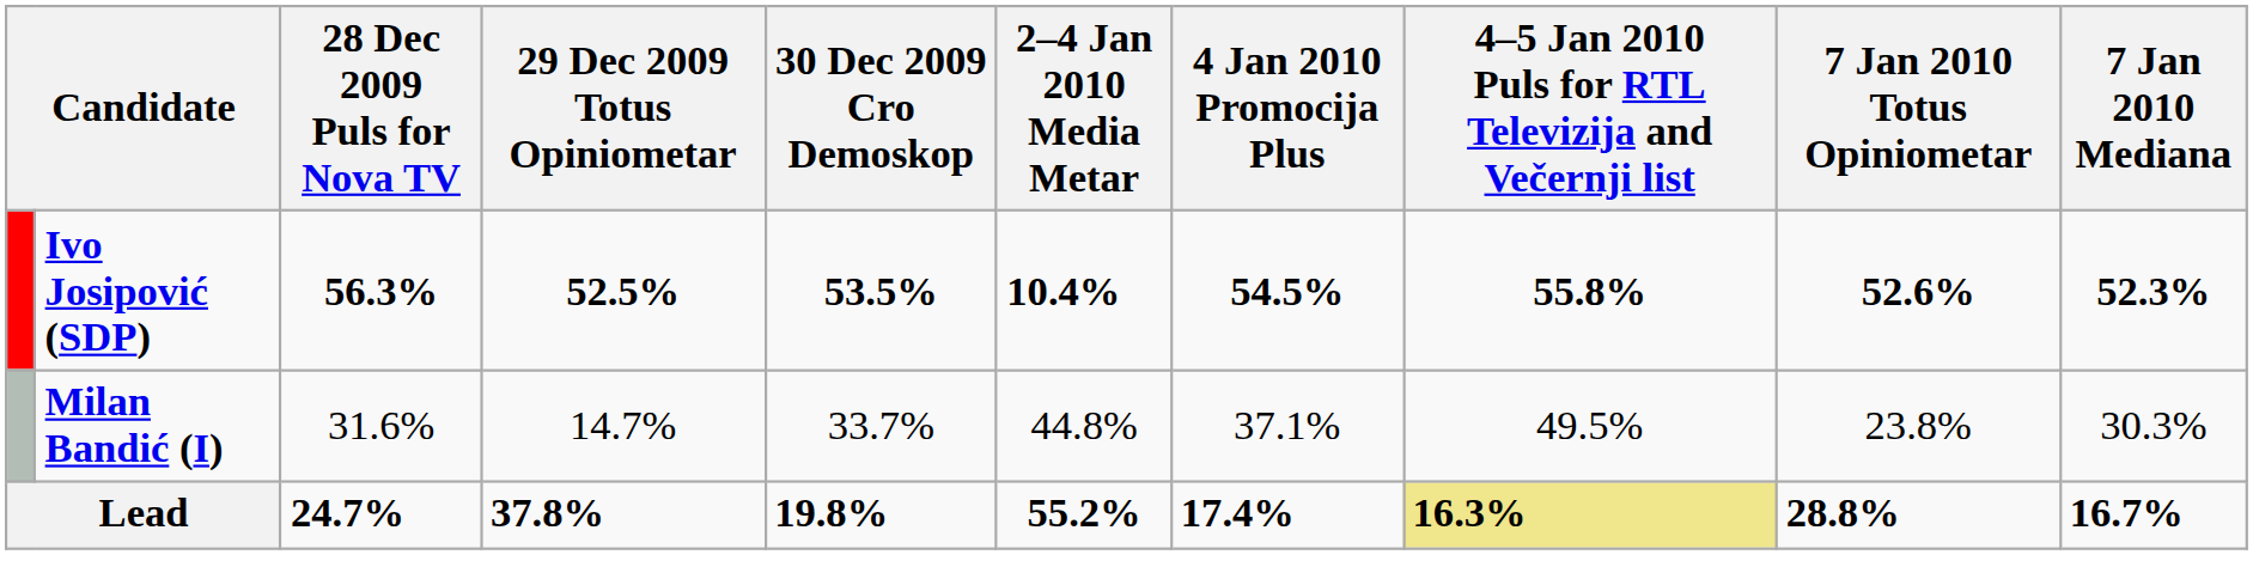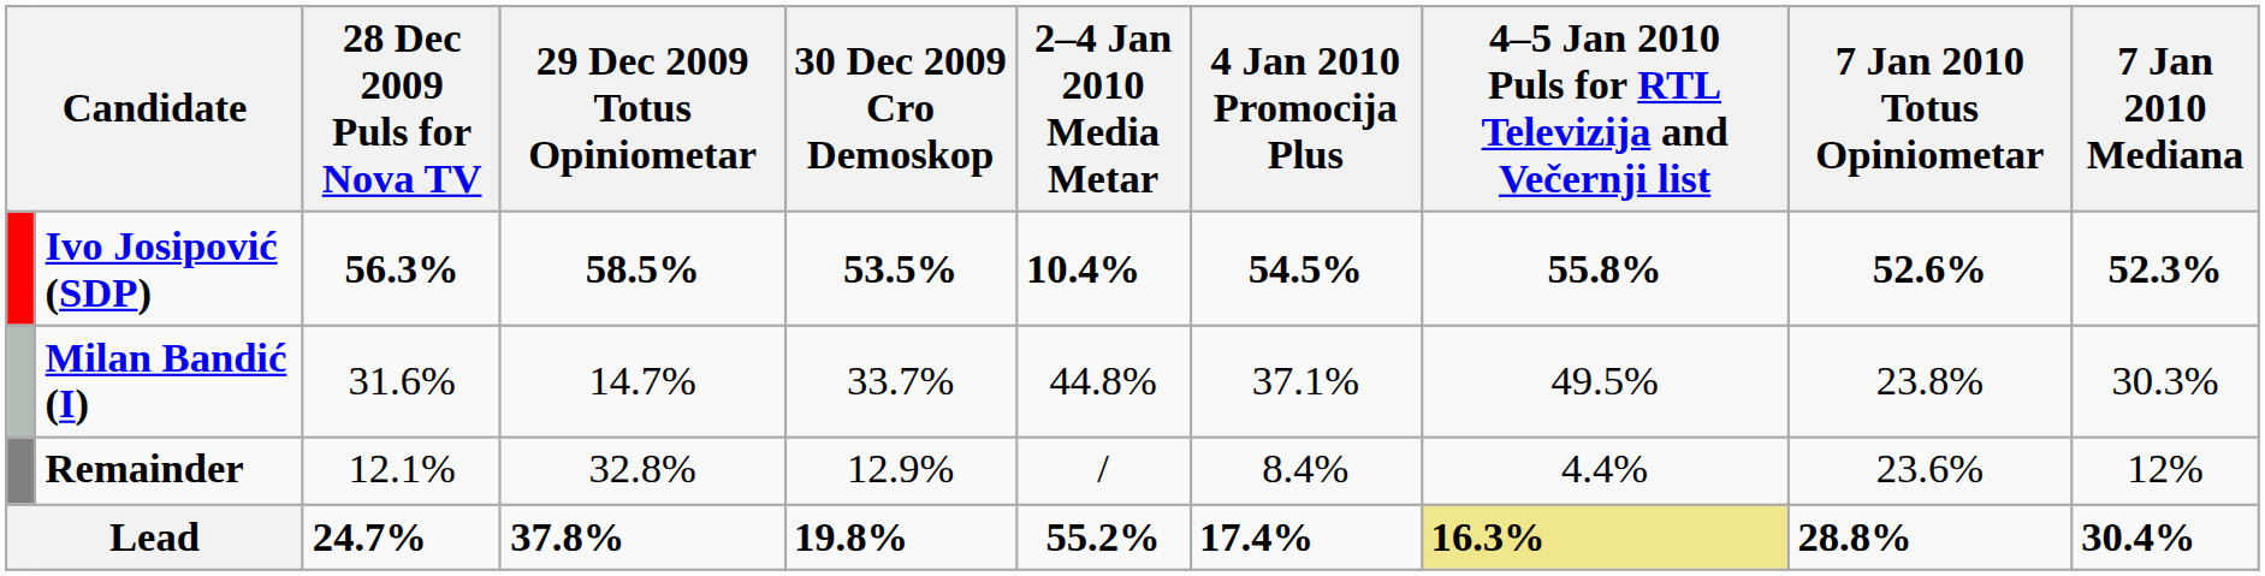 <table class="wikitable">
 <tr>
 <th colspan=2>Candidate</th>
 <th>28 Dec 2009<br>Puls for <a href='#'>Nova TV</a></th>
 <th>29 Dec 2009<br>Totus Opiniometar</th>
 <th>30 Dec 2009<br>Cro Demoskop</th>
 <th>2–4 Jan 2010<br>Media Metar</th>
 <th>4 Jan 2010<br>Promocija Plus</th>
 <th>4–5 Jan 2010<br>Puls for <a href='#'>RTL Televizija</a> and <a href='#'>Večernji list</a></th>
 <th>7 Jan 2010<br>Totus Opiniometar</th>
 <th>7 Jan 2010<br>Mediana</th>
 </tr>
 <tr>
 <td bgcolor=red> </td>
 <td><strong><a href='#'>Ivo Josipović</a> (<a href='#'>SDP</a>)</strong></td>
 <td align=center><strong>56.3%</strong></td>
-<td align=center><strong>52.5%</strong></td>
+<td align=center><strong>58.5%</strong></td>
 <td align=center><strong>53.5%</strong></td>
 <td><strong>10.4%</strong></td>
 <td align=center><strong>54.5%</strong></td>
 <td align=center><strong>55.8%</strong></td>
 <td align=center><strong>52.6%</strong></td>
 <td align=center><strong>52.3%</strong></td>
 </tr>
 <tr>
 <td style="background:#b2beb5;"> </td>
 <td><strong><a href='#'>Milan Bandić</a> (<a href='#'>I</a>)</strong></td>
 <td align=center>31.6%</td>
 <td align=center>14.7%</td>
 <td align=center>33.7%</td>
 <td align=center>44.8%</td>
 <td align=center>37.1%</td>
 <td align=center>49.5%</td>
 <td align=center>23.8%</td>
 <td align=center>30.3%</td>
 </tr>
 <tr>
+<td bgcolor=grey> </td>
+<td><strong>Remainder</strong></td>
+<td align=center>12.1%</td>
+<td align=center>32.8%</td>
+<td align=center>12.9%</td>
+<td align=center>/</td>
+<td align=center>8.4%</td>
+<td align=center>4.4%</td>
+<td align=center>23.6%</td>
+<td align=center>12%</td>
+</tr>
+<tr>
 <th colspan=2>Lead</th>
 <td><strong>24.7%</strong></td>
 <td><strong>37.8%</strong></td>
 <td><strong>19.8%</strong></td>
 <td align=center><strong>55.2%</strong></td>
 <td><strong>17.4%</strong></td>
 <td style="background: khaki;"><strong>16.3%</strong></td>
 <td><strong>28.8%</strong></td>
-<td><strong>16.7%</strong></td>
+<td><strong>30.4%</strong></td>
 </tr>
 </table>
